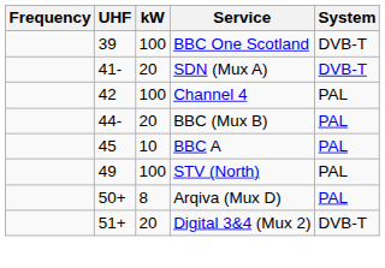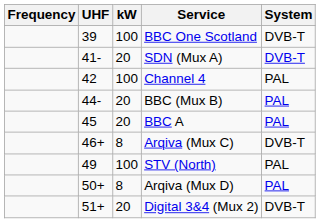 <table class="wikitable sortable">
 <tr>
 <th>Frequency</th>
 <th>UHF</th>
 <th>kW</th>
 <th>Service</th>
 <th>System</th>
 </tr>
 <tr>
 <td></td>
 <td>39</td>
 <td>100</td>
 <td><a href='#'>BBC One Scotland</a></td>
 <td>DVB-T</td>
 </tr>
 <tr>
 <td></td>
 <td>41-</td>
 <td>20</td>
 <td><a href='#'>SDN</a> (Mux A)</td>
 <td><a href='#'>DVB-T</a></td>
 </tr>
 <tr>
 <td></td>
 <td>42</td>
 <td>100</td>
 <td><a href='#'>Channel 4</a></td>
 <td>PAL</td>
 </tr>
 <tr>
 <td></td>
 <td>44-</td>
 <td>20</td>
 <td>BBC (Mux B)</td>
 <td><a href='#'>PAL</a></td>
 </tr>
 <tr>
 <td></td>
 <td>45</td>
-<td>10</td>
+<td>20</td>
 <td><a href='#'>BBC</a> A</td>
 <td><a href='#'>PAL</a></td>
+</tr>
+<tr>
+<td></td>
+<td>46+</td>
+<td>8</td>
+<td><a href='#'>Arqiva</a> (Mux C)</td>
+<td>DVB-T</td>
 </tr>
 <tr>
 <td></td>
 <td>49</td>
 <td>100</td>
 <td><a href='#'>STV (North)</a></td>
 <td>PAL</td>
 </tr>
 <tr>
 <td></td>
 <td>50+</td>
 <td>8</td>
 <td>Arqiva (Mux D)</td>
 <td><a href='#'>PAL</a></td>
 </tr>
 <tr>
 <td></td>
 <td>51+</td>
 <td>20</td>
 <td><a href='#'>Digital 3&4</a> (Mux 2)</td>
 <td>DVB-T</td>
 </tr>
 </table>
